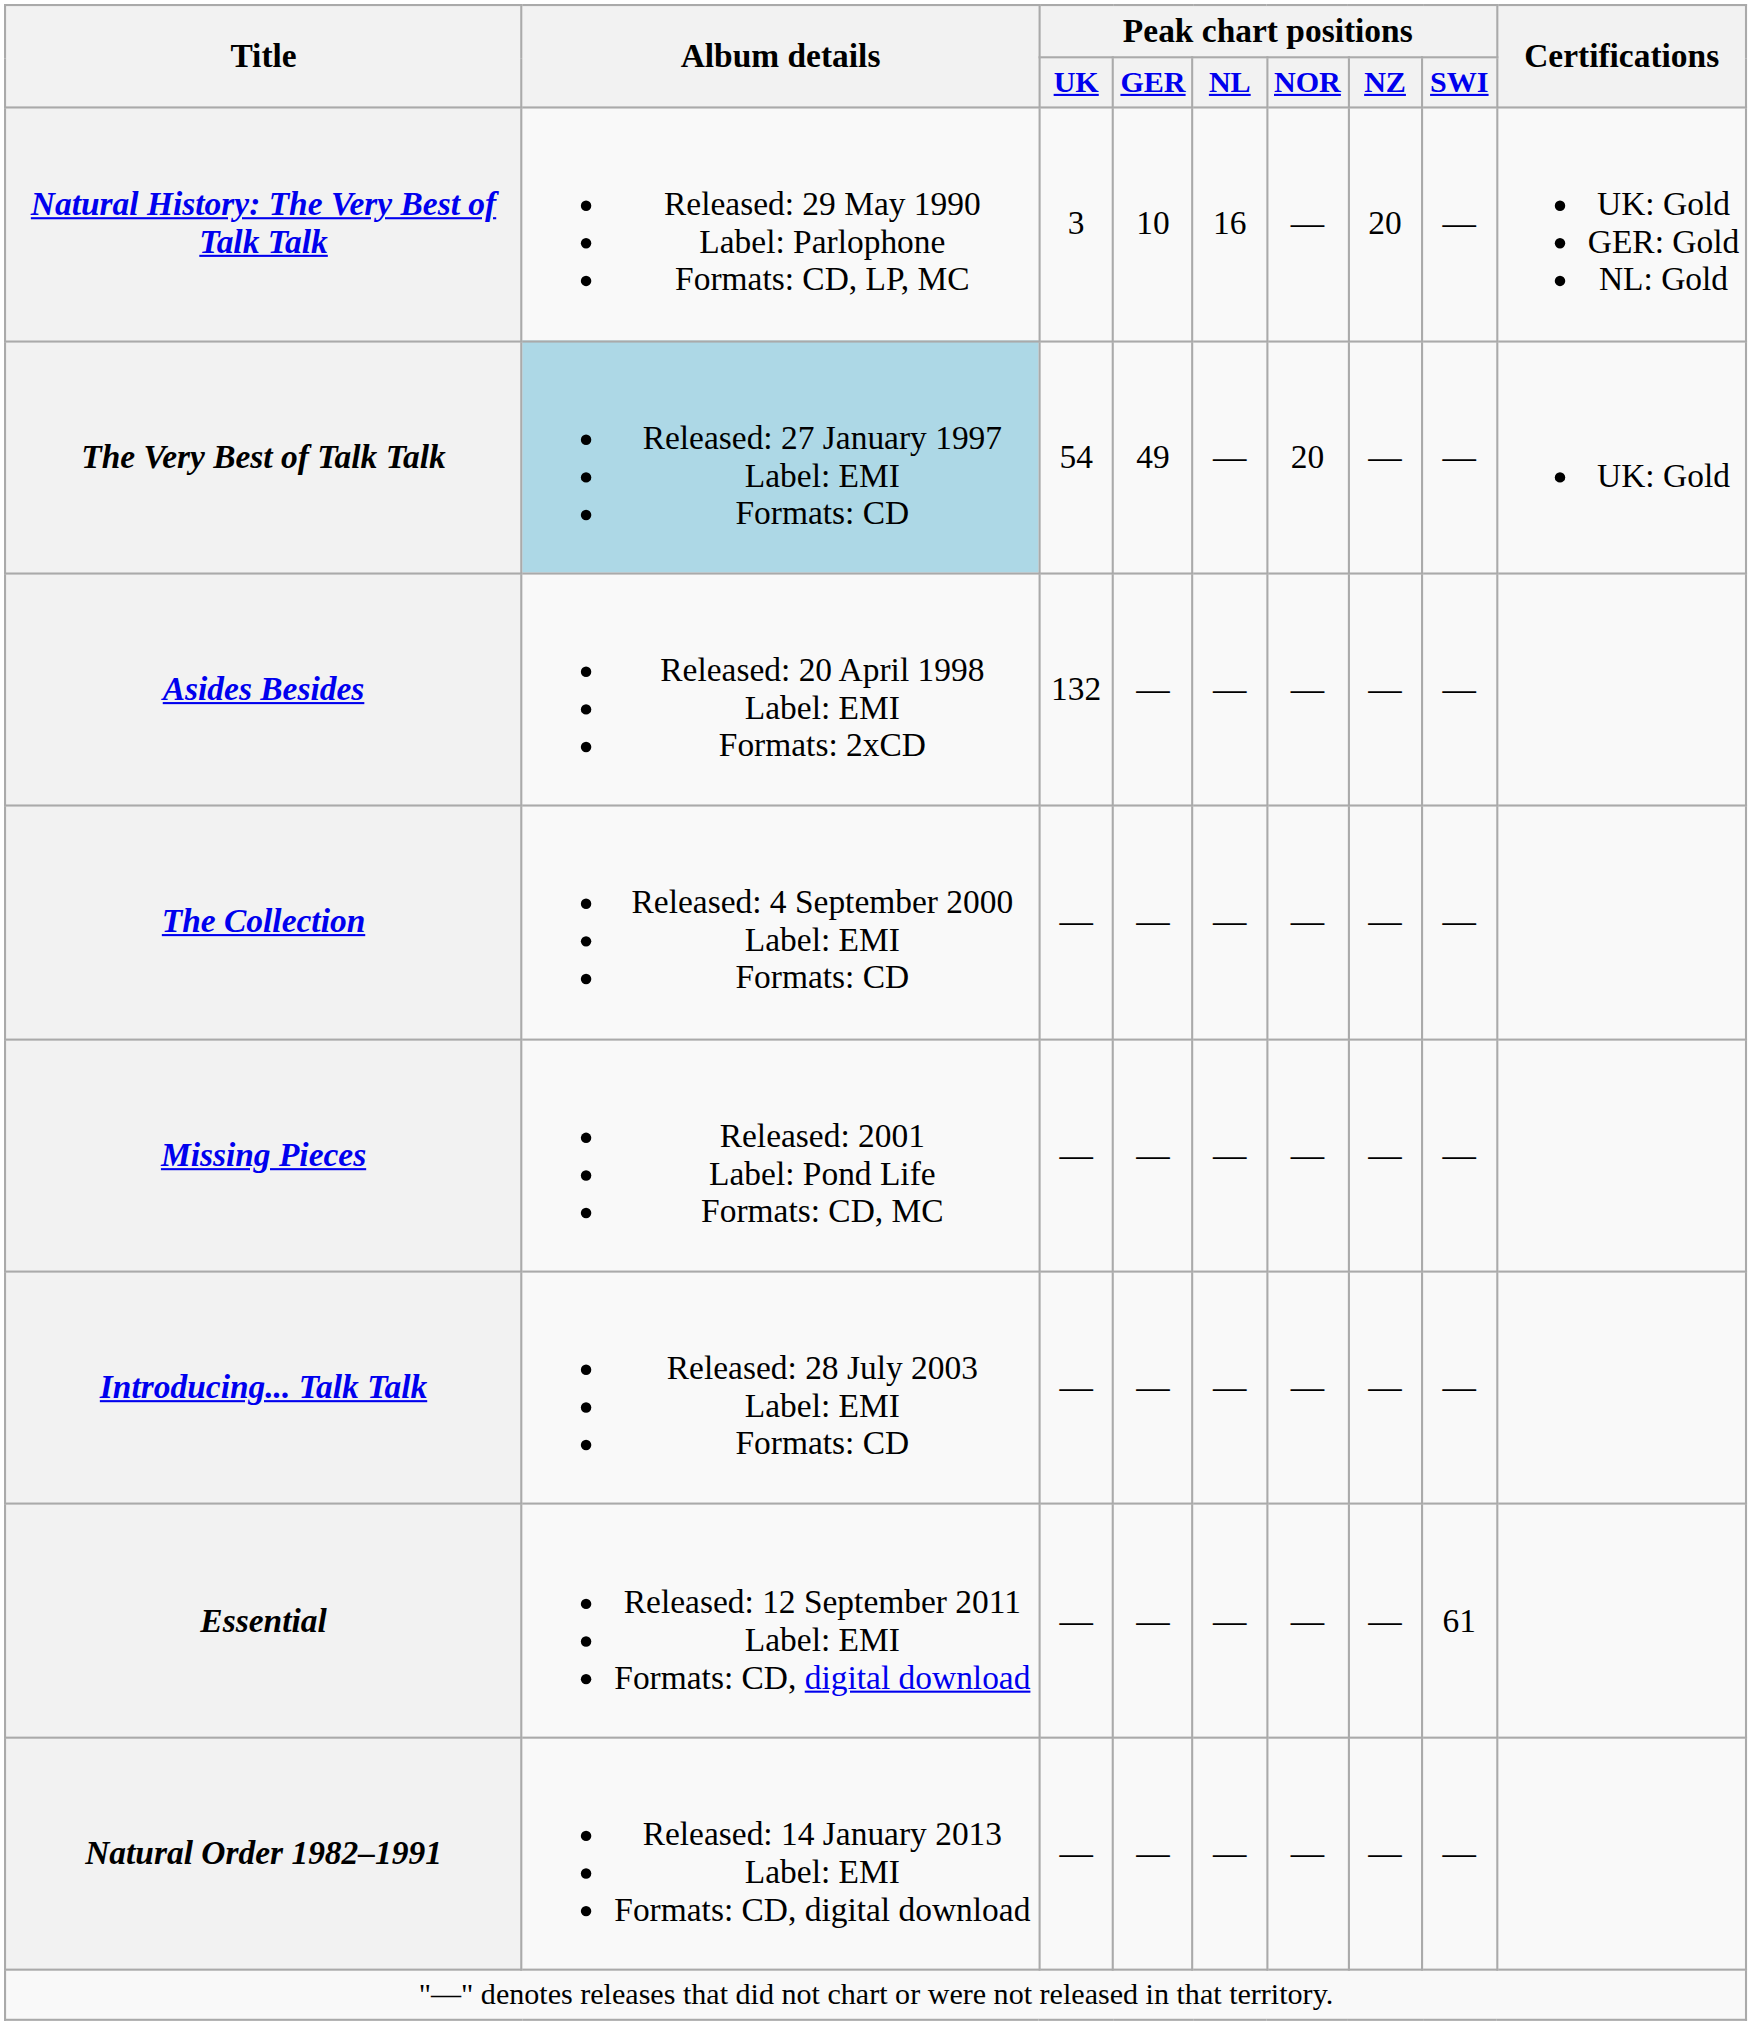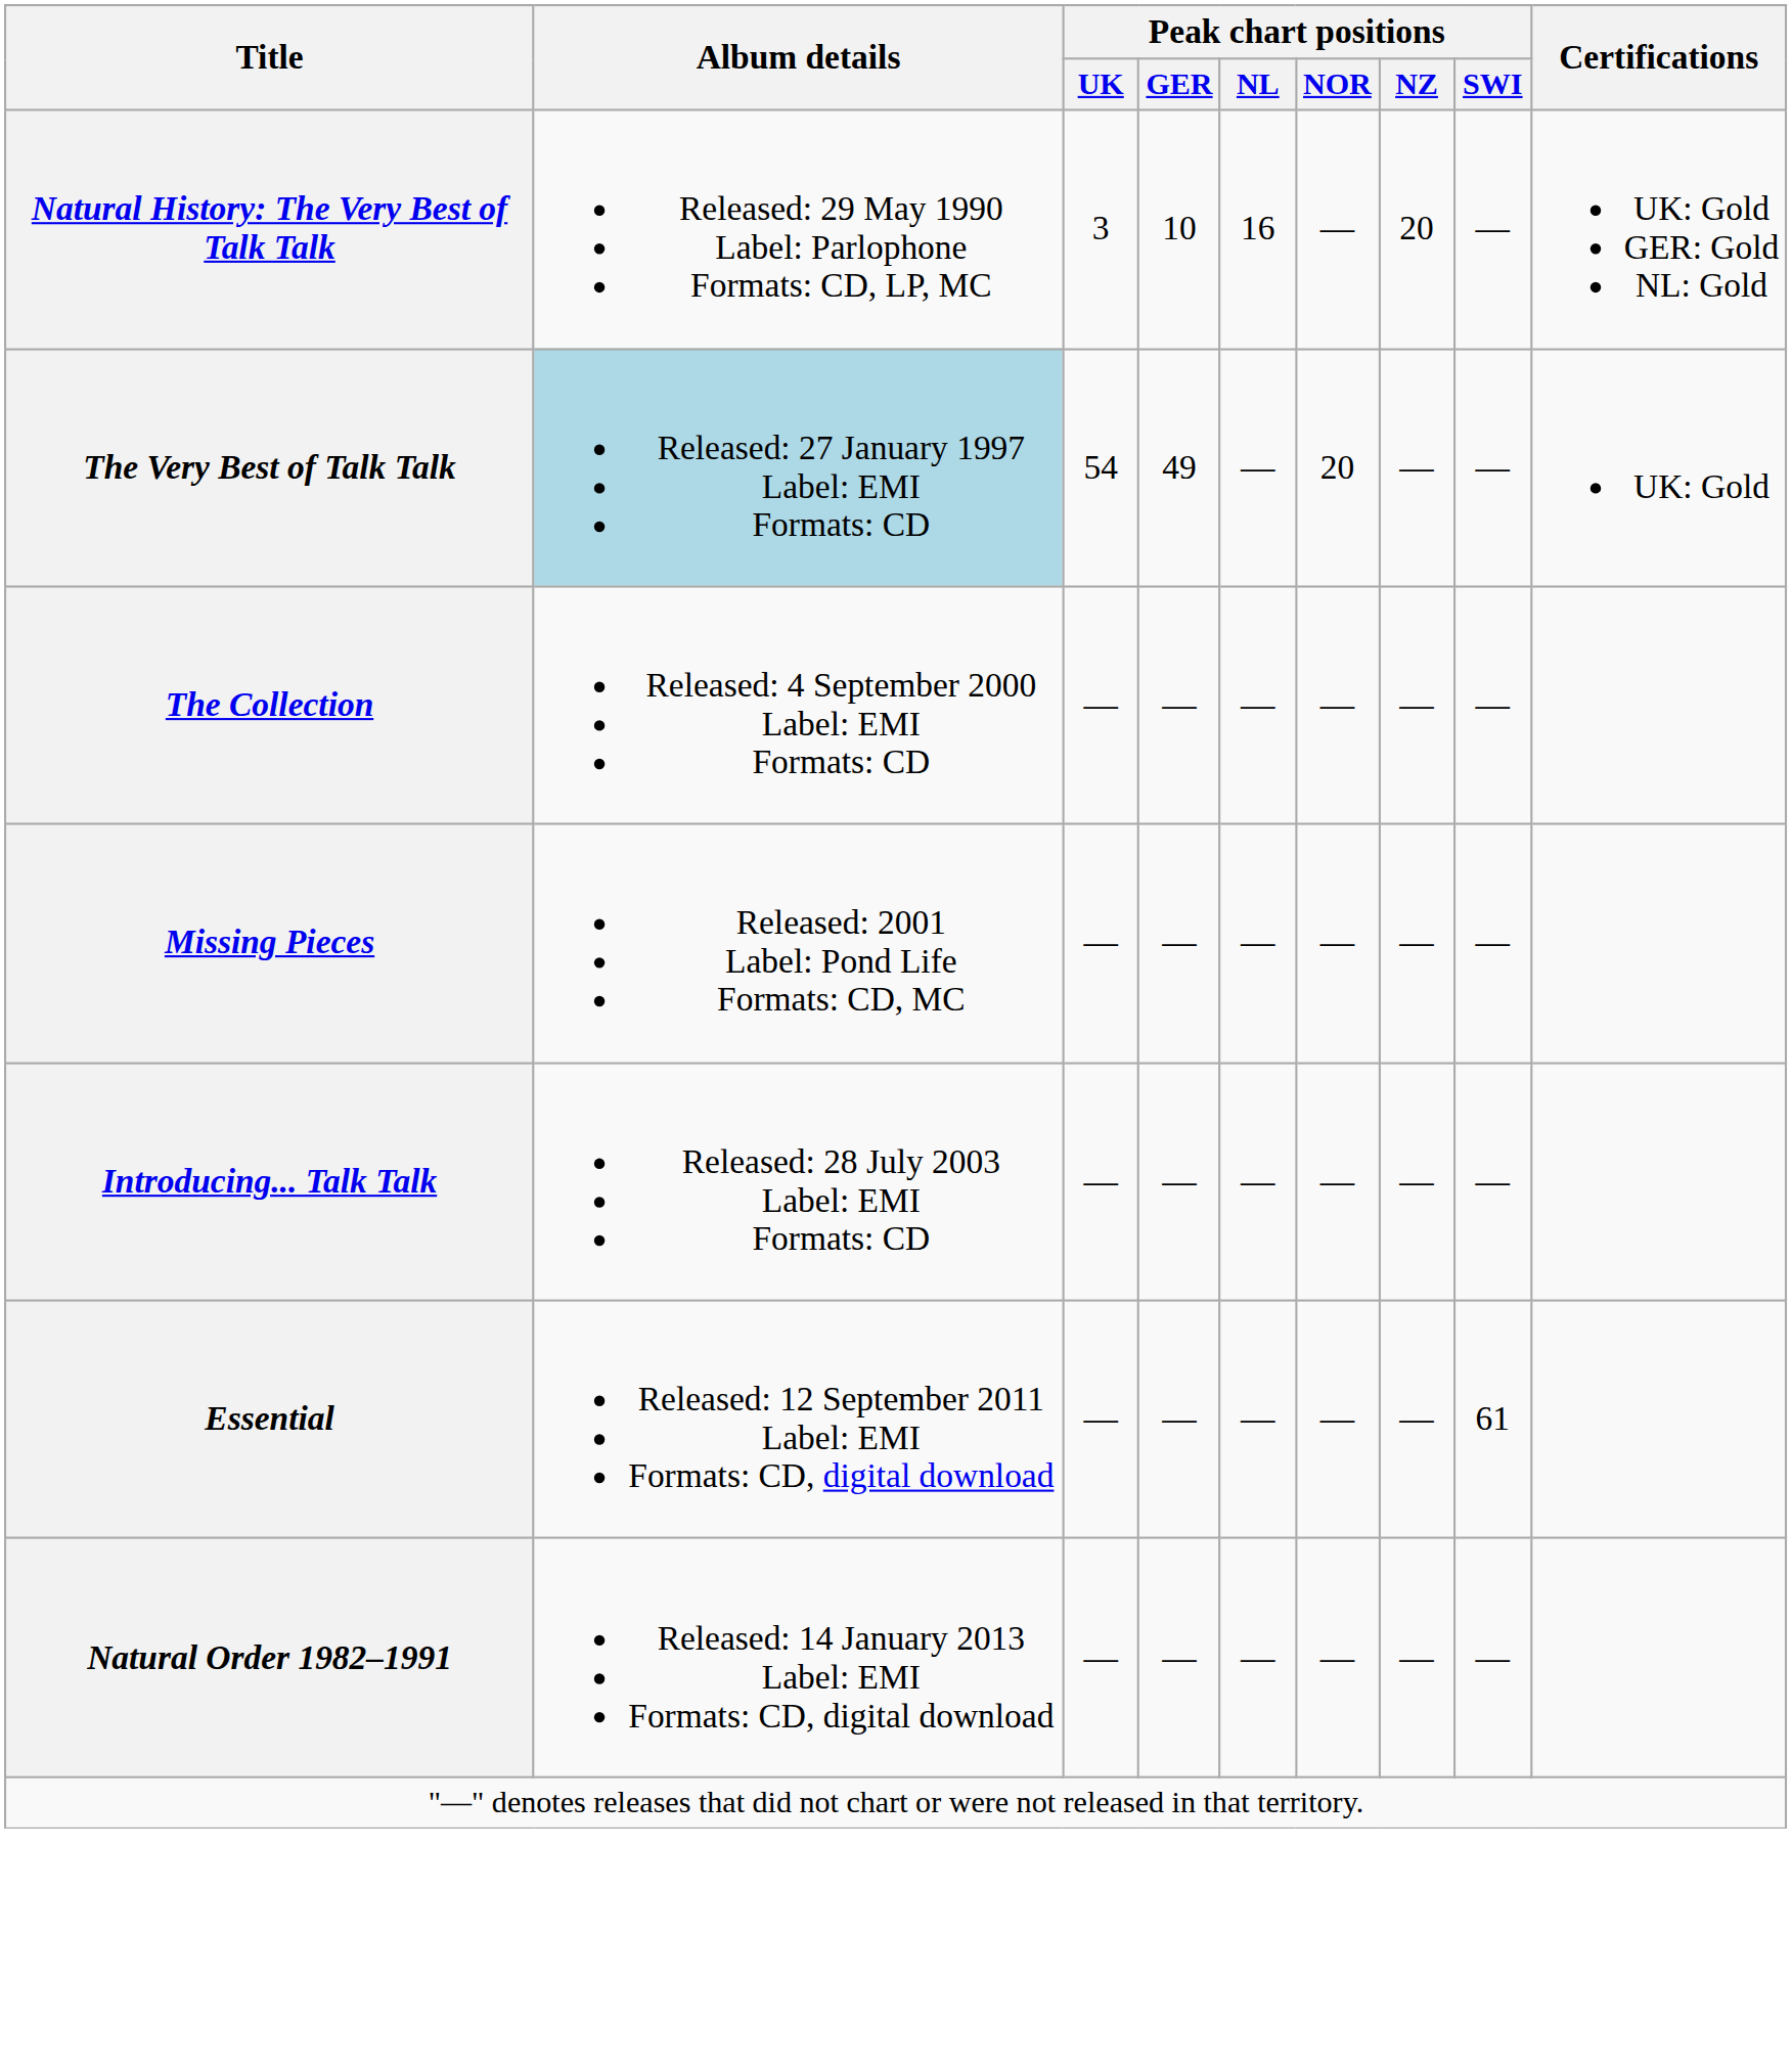 <table class="wikitable plainrowheaders" style="text-align:center;">
 <tr>
 <th rowspan="2" scope="col" style="width:15em;">Title</th>
 <th rowspan="2" scope="col" style="width:15em;">Album details</th>
 <th colspan="6">Peak chart positions</th>
 <th rowspan="2">Certifications</th>
 </tr>
 <tr>
 <th scope="col" style="width:2em;font-size:90%;"><a href='#'>UK</a><br></th>
 <th scope="col" style="width:2em;font-size:90%;"><a href='#'>GER</a><br></th>
 <th scope="col" style="width:2em;font-size:90%;"><a href='#'>NL</a><br></th>
 <th scope="col" style="width:2em;font-size:90%;"><a href='#'>NOR</a><br></th>
 <th scope="col" style="width:2em;font-size:90%;"><a href='#'>NZ</a><br></th>
 <th scope="col" style="width:2em;font-size:90%;"><a href='#'>SWI</a><br></th>
 </tr>
 <tr>
 <th scope="row"><em><a href='#'>Natural History: The Very Best of Talk Talk</a></em></th>
 <td><br><ul><li>Released: 29 May 1990</li><li>Label: Parlophone</li><li>Formats: CD, LP, MC</li></ul></td>
 <td>3</td>
 <td>10</td>
 <td>16</td>
 <td>—</td>
 <td>20</td>
 <td>—</td>
 <td><br><ul><li>UK: Gold</li><li>GER: Gold</li><li>NL: Gold</li></ul></td>
 </tr>
 <tr>
 <th scope="row"><em>The Very Best of Talk Talk</em></th>
 <td style="background: lightblue;"><br><ul><li>Released: 27 January 1997</li><li>Label: EMI</li><li>Formats: CD</li></ul></td>
 <td>54</td>
 <td>49</td>
 <td>—</td>
 <td>20</td>
 <td>—</td>
 <td>—</td>
 <td><br><ul><li>UK: Gold</li></ul></td>
-</tr>
-<tr>
-<th scope="row"><em><a href='#'>Asides Besides</a></em></th>
-<td><br><ul><li>Released: 20 April 1998</li><li>Label: EMI</li><li>Formats: 2xCD</li></ul></td>
-<td>132</td>
-<td>—</td>
-<td>—</td>
-<td>—</td>
-<td>—</td>
-<td>—</td>
-<td></td>
 </tr>
 <tr>
 <th scope="row"><em><a href='#'>The Collection</a></em></th>
 <td><br><ul><li>Released: 4 September 2000</li><li>Label: EMI</li><li>Formats: CD</li></ul></td>
 <td>—</td>
 <td>—</td>
 <td>—</td>
 <td>—</td>
 <td>—</td>
 <td>—</td>
 <td></td>
 </tr>
 <tr>
 <th scope="row"><em><a href='#'>Missing Pieces</a></em></th>
 <td><br><ul><li>Released: 2001</li><li>Label: Pond Life</li><li>Formats: CD, MC</li></ul></td>
 <td>—</td>
 <td>—</td>
 <td>—</td>
 <td>—</td>
 <td>—</td>
 <td>—</td>
 <td></td>
 </tr>
 <tr>
 <th scope="row"><em><a href='#'>Introducing... Talk Talk</a></em></th>
 <td><br><ul><li>Released: 28 July 2003</li><li>Label: EMI</li><li>Formats: CD</li></ul></td>
 <td>—</td>
 <td>—</td>
 <td>—</td>
 <td>—</td>
 <td>—</td>
 <td>—</td>
 <td></td>
 </tr>
 <tr>
 <th scope="row"><em>Essential</em></th>
 <td><br><ul><li>Released: 12 September 2011</li><li>Label: EMI</li><li>Formats: CD, <a href='#'>digital download</a></li></ul></td>
 <td>—</td>
 <td>—</td>
 <td>—</td>
 <td>—</td>
 <td>—</td>
 <td>61</td>
 <td></td>
 </tr>
 <tr>
 <th scope="row"><em>Natural Order 1982–1991</em></th>
 <td><br><ul><li>Released: 14 January 2013</li><li>Label: EMI</li><li>Formats: CD, digital download</li></ul></td>
 <td>—</td>
 <td>—</td>
 <td>—</td>
 <td>—</td>
 <td>—</td>
 <td>—</td>
 <td></td>
 </tr>
 <tr>
 <td colspan="9" style="font-size:90%">"—" denotes releases that did not chart or were not released in that territory.</td>
 </tr>
 </table>
